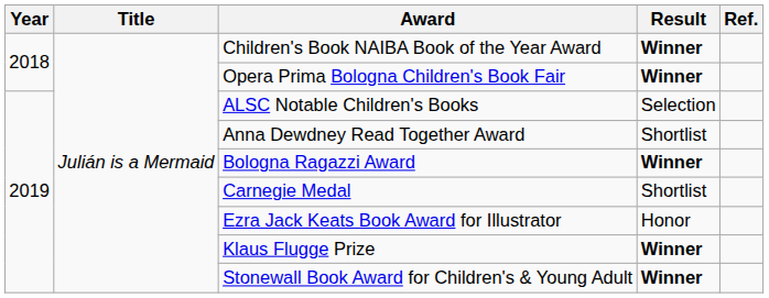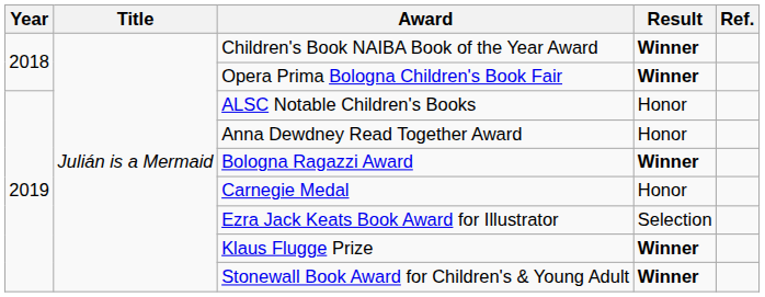 <table class="wikitable sortable mw-collapsible">
 <tr>
 <th>Year</th>
 <th>Title</th>
 <th>Award</th>
 <th>Result</th>
 <th>Ref.</th>
 </tr>
 <tr>
 <td rowspan="2">2018</td>
 <td rowspan="9"><em>Julián is a Mermaid</em></td>
 <td>Children's Book NAIBA Book of the Year Award</td>
 <td><strong>Winner</strong></td>
 <td></td>
 </tr>
 <tr>
 <td>Opera Prima <a href='#'>Bologna Children's Book Fair</a></td>
 <td><strong>Winner</strong></td>
 <td></td>
 </tr>
 <tr>
 <td rowspan="7">2019</td>
 <td><a href='#'>ALSC</a> Notable Children's Books</td>
-<td>Selection</td>
+<td>Honor</td>
 <td></td>
 </tr>
 <tr>
 <td>Anna Dewdney Read Together Award</td>
-<td>Shortlist</td>
+<td>Honor</td>
 <td></td>
 </tr>
 <tr>
 <td><a href='#'>Bologna Ragazzi Award</a></td>
 <td><strong>Winner</strong></td>
 <td></td>
 </tr>
 <tr>
 <td><a href='#'>Carnegie Medal</a></td>
-<td>Shortlist</td>
+<td>Honor</td>
 <td></td>
 </tr>
 <tr>
 <td><a href='#'>Ezra Jack Keats Book Award</a> for Illustrator</td>
-<td>Honor</td>
+<td>Selection</td>
 <td></td>
 </tr>
 <tr>
 <td><a href='#'>Klaus Flugge</a> Prize</td>
 <td><strong>Winner</strong></td>
 <td></td>
 </tr>
 <tr>
 <td><a href='#'>Stonewall Book Award</a> for Children's & Young Adult</td>
 <td><strong>Winner</strong></td>
 <td></td>
 </tr>
 </table>
